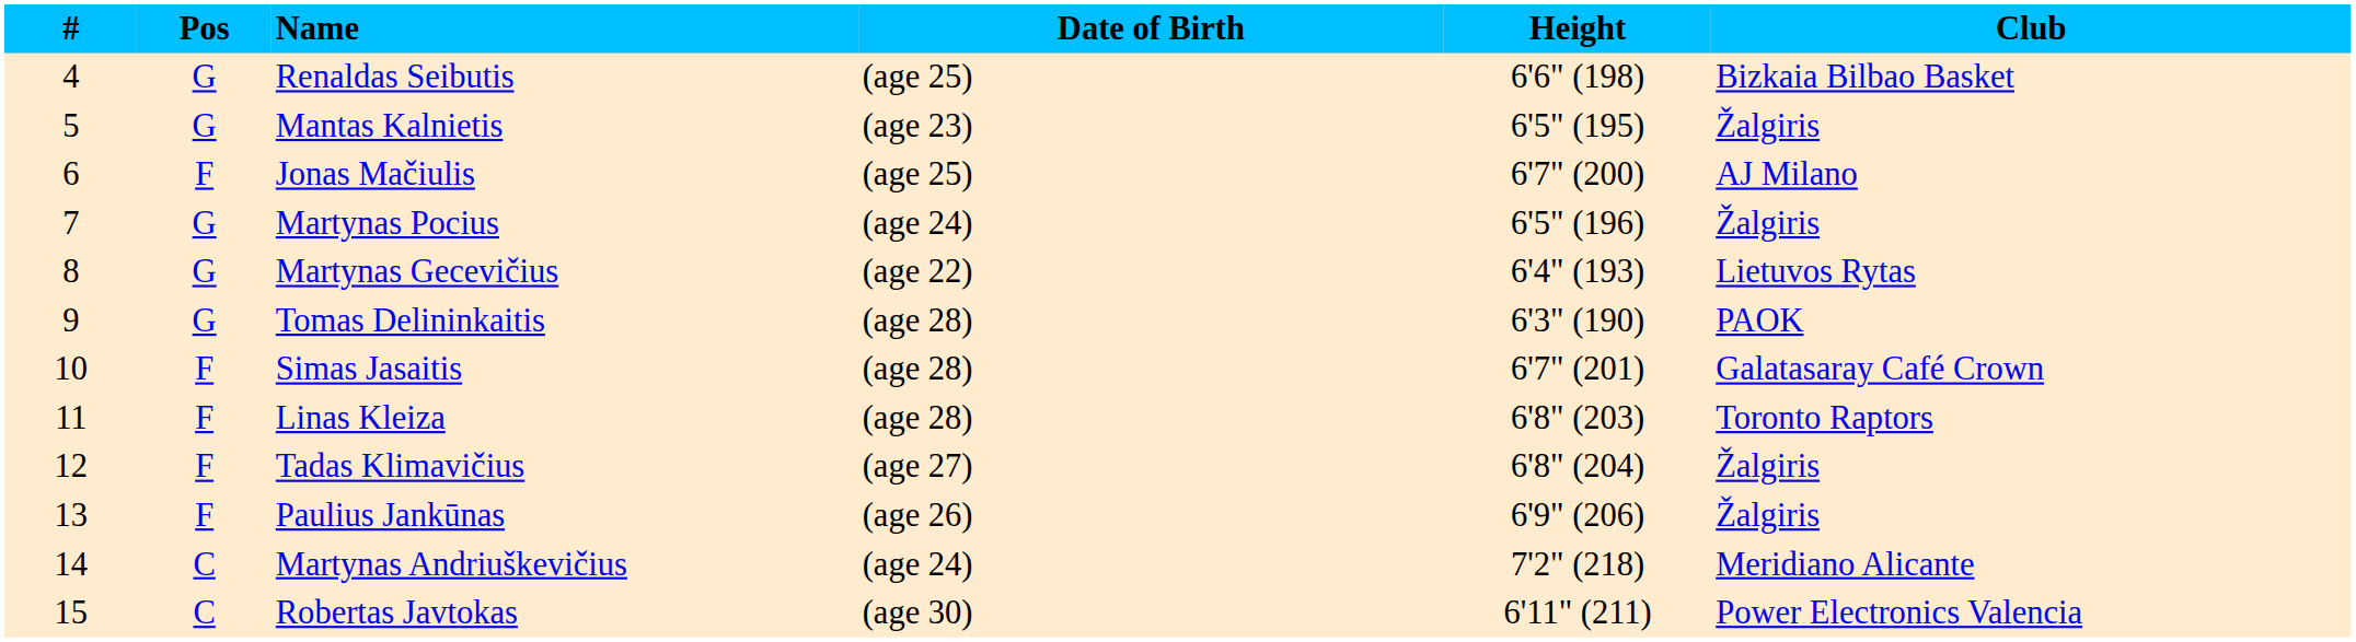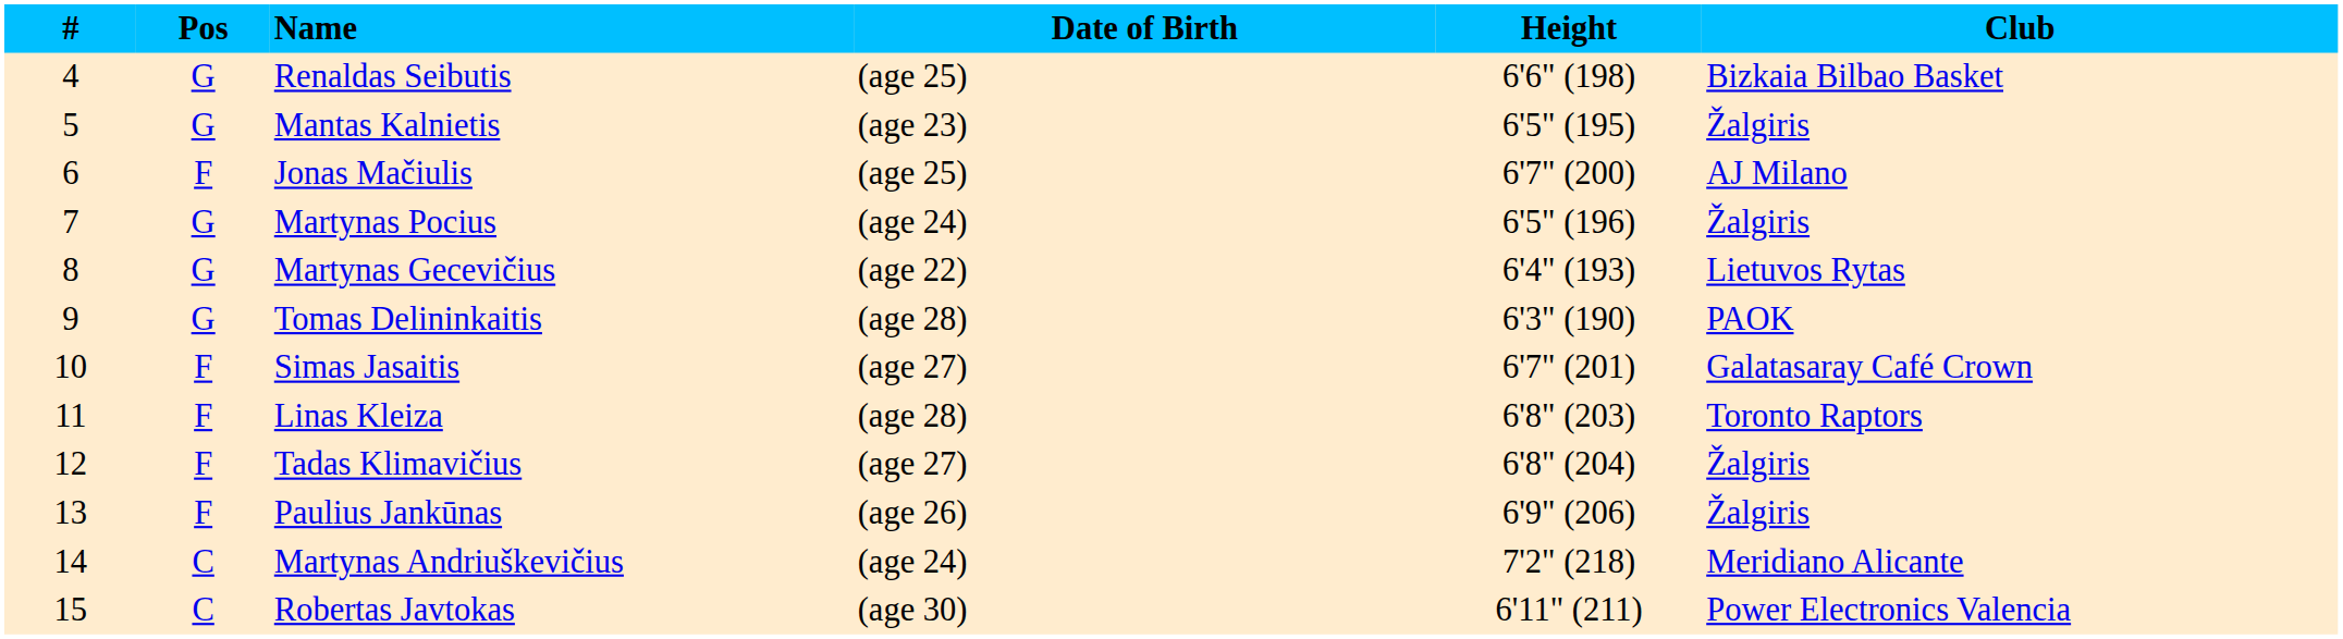 <table border=0 cellpadding=2 cellspacing=0  |- bgcolor=#FFECCE style="text-align:center; font-size:90%;" width=80%>
 <tr bgcolor=#00BFFF>
 <th width=5%>#</th>
 <th width=5%>Pos</th>
 <th width=22% align=left>Name</th>
 <th width=22%>Date of Birth</th>
 <th width=10%>Height</th>
 <th width=24%>Club</th>
 </tr>
 <tr>
 <td>4</td>
 <td><a href='#'>G</a></td>
 <td align=left><a href='#'>Renaldas Seibutis</a></td>
 <td align=left> (age 25)</td>
 <td>6'6" (198)</td>
 <td align=left> <a href='#'>Bizkaia Bilbao Basket</a></td>
 </tr>
 <tr>
 <td>5</td>
 <td><a href='#'>G</a></td>
 <td align=left><a href='#'>Mantas Kalnietis</a></td>
 <td align=left> (age 23)</td>
 <td>6'5" (195)</td>
 <td align=left> <a href='#'>Žalgiris</a></td>
 </tr>
 <tr>
 <td>6</td>
 <td><a href='#'>F</a></td>
 <td align=left><a href='#'>Jonas Mačiulis</a></td>
 <td align=left> (age 25)</td>
 <td>6'7" (200)</td>
 <td align=left> <a href='#'>AJ Milano</a></td>
 </tr>
 <tr>
 <td>7</td>
 <td><a href='#'>G</a></td>
 <td align=left><a href='#'>Martynas Pocius</a></td>
 <td align=left> (age 24)</td>
 <td>6'5" (196)</td>
 <td align=left> <a href='#'>Žalgiris</a></td>
 </tr>
 <tr>
 <td>8</td>
 <td><a href='#'>G</a></td>
 <td align=left><a href='#'>Martynas Gecevičius</a></td>
 <td align=left> (age 22)</td>
 <td>6'4" (193)</td>
 <td align=left> <a href='#'>Lietuvos Rytas</a></td>
 </tr>
 <tr>
 <td>9</td>
 <td><a href='#'>G</a></td>
 <td align=left><a href='#'>Tomas Delininkaitis</a></td>
 <td align=left> (age 28)</td>
 <td>6'3" (190)</td>
 <td align=left> <a href='#'>PAOK</a></td>
 </tr>
 <tr>
 <td>10</td>
 <td><a href='#'>F</a></td>
 <td align=left><a href='#'>Simas Jasaitis</a></td>
-<td align=left> (age 28)</td>
+<td align=left> (age 27)</td>
 <td>6'7" (201)</td>
 <td align=left> <a href='#'>Galatasaray Café Crown</a></td>
 </tr>
 <tr>
 <td>11</td>
 <td><a href='#'>F</a></td>
 <td align=left><a href='#'>Linas Kleiza</a></td>
 <td align=left> (age 28)</td>
 <td>6'8" (203)</td>
 <td align=left> <a href='#'>Toronto Raptors</a></td>
 </tr>
 <tr>
 <td>12</td>
 <td><a href='#'>F</a></td>
 <td align=left><a href='#'>Tadas Klimavičius</a></td>
 <td align=left> (age 27)</td>
 <td>6'8" (204)</td>
 <td align=left> <a href='#'>Žalgiris</a></td>
 </tr>
 <tr>
 <td>13</td>
 <td><a href='#'>F</a></td>
 <td align=left><a href='#'>Paulius Jankūnas</a></td>
 <td align=left> (age 26)</td>
 <td>6'9" (206)</td>
 <td align=left> <a href='#'>Žalgiris</a></td>
 </tr>
 <tr>
 <td>14</td>
 <td><a href='#'>C</a></td>
 <td align=left><a href='#'>Martynas Andriuškevičius</a></td>
 <td align=left> (age 24)</td>
 <td>7'2" (218)</td>
 <td align=left> <a href='#'>Meridiano Alicante</a></td>
 </tr>
 <tr>
 <td>15</td>
 <td><a href='#'>C</a></td>
 <td align=left><a href='#'>Robertas Javtokas</a></td>
 <td align=left> (age 30)</td>
 <td>6'11" (211)</td>
 <td align=left> <a href='#'>Power Electronics Valencia</a></td>
 </tr>
 </table>
